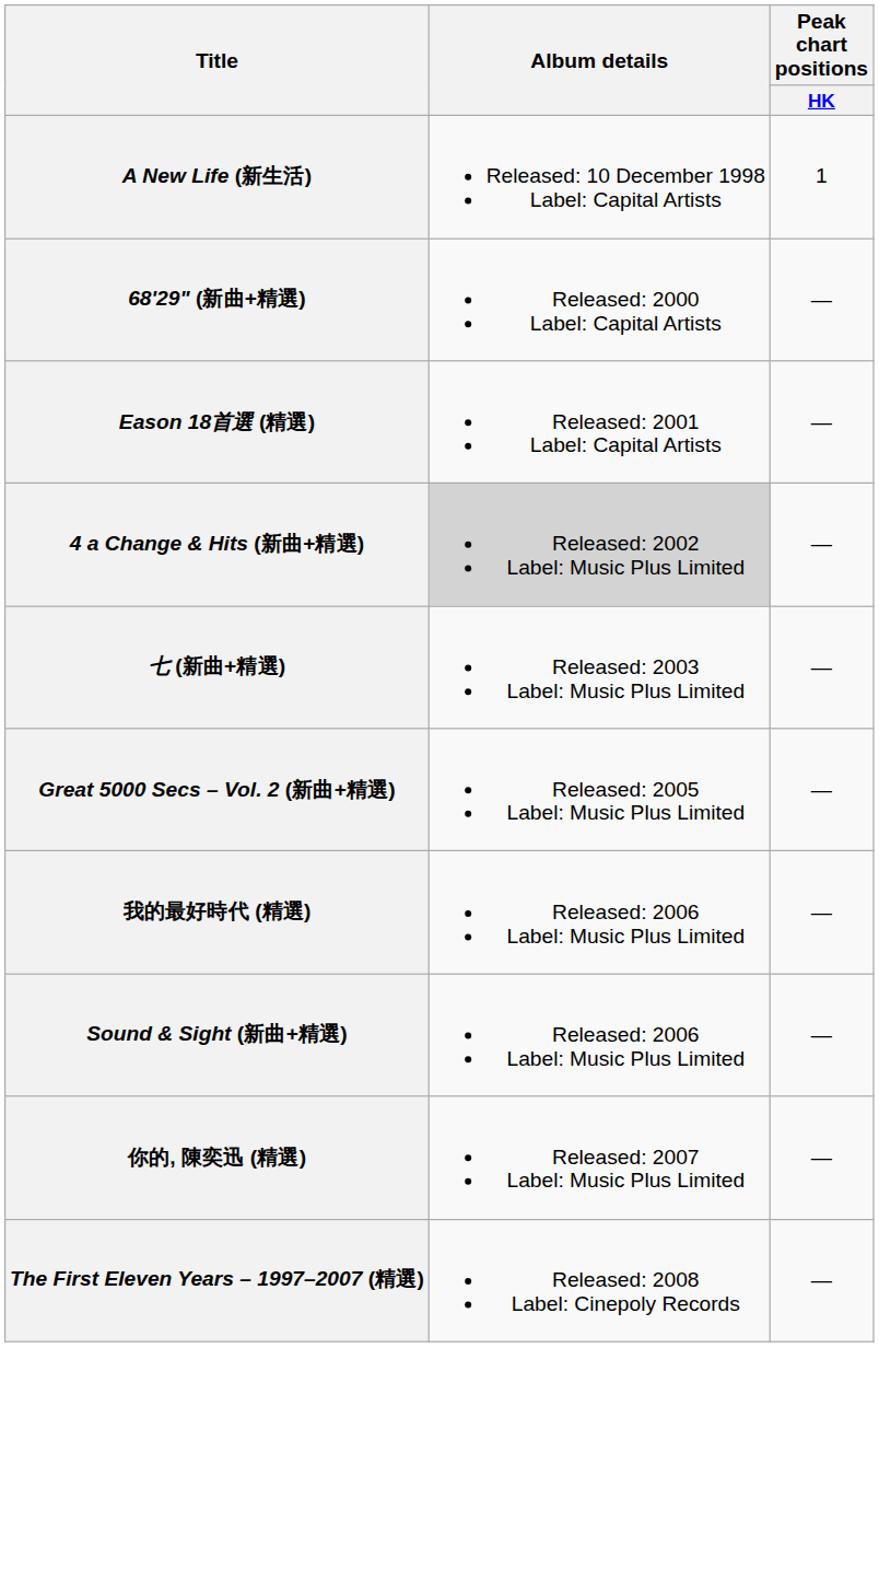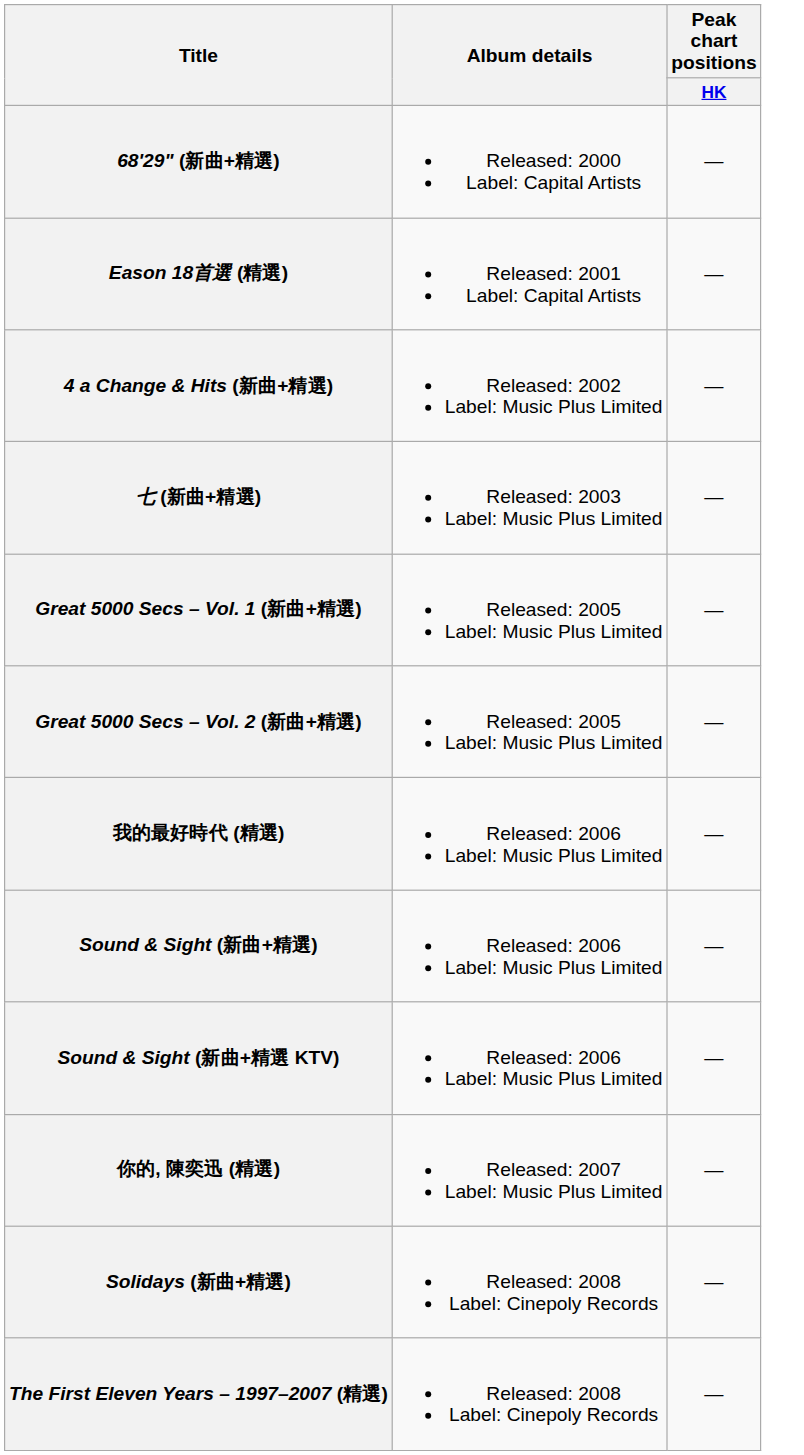 <table class="wikitable plainrowheaders" style="text-align:center;">
 <tr>
 <th rowspan="2">Title</th>
 <th rowspan="2">Album details</th>
 <th>Peak chart positions</th>
 </tr>
 <tr>
 <th scope="col" style="width:3em;font-size:90%;"><a href='#'>HK</a><br></th>
-</tr>
-<tr>
-<th scope="row"><em>A New Life</em> (新生活)</th>
-<td><br><ul><li>Released: 10 December 1998</li><li>Label: Capital Artists</li></ul></td>
-<td>1</td>
 </tr>
 <tr>
 <th scope="row"><em>68'29"</em> (新曲+精選)</th>
 <td><br><ul><li>Released: 2000</li><li>Label: Capital Artists</li></ul></td>
 <td>—</td>
 </tr>
 <tr>
 <th scope="row"><em>Eason 18首選</em> (精選)</th>
 <td><br><ul><li>Released: 2001</li><li>Label: Capital Artists</li></ul></td>
 <td>—</td>
 </tr>
 <tr>
 <th scope="row"><em>4 a Change & Hits</em> (新曲+精選)</th>
-<td style="background: lightgrey;"><br><ul><li>Released: 2002</li><li>Label: Music Plus Limited</li></ul></td>
+<td><br><ul><li>Released: 2002</li><li>Label: Music Plus Limited</li></ul></td>
 <td>—</td>
 </tr>
 <tr>
 <th scope="row"><em>七</em> (新曲+精選)</th>
 <td><br><ul><li>Released: 2003</li><li>Label: Music Plus Limited</li></ul></td>
+<td>—</td>
+</tr>
+<tr>
+<th scope="row"><em>Great 5000 Secs – Vol. 1</em> (新曲+精選)</th>
+<td><br><ul><li>Released: 2005</li><li>Label: Music Plus Limited</li></ul></td>
 <td>—</td>
 </tr>
 <tr>
 <th scope="row"><em>Great 5000 Secs – Vol. 2</em> (新曲+精選)</th>
 <td><br><ul><li>Released: 2005</li><li>Label: Music Plus Limited</li></ul></td>
 <td>—</td>
 </tr>
 <tr>
 <th scope="row">我的最好時代 (精選)</th>
 <td><br><ul><li>Released: 2006</li><li>Label: Music Plus Limited</li></ul></td>
 <td>—</td>
 </tr>
 <tr>
 <th scope="row"><em>Sound & Sight</em> (新曲+精選)</th>
 <td><br><ul><li>Released: 2006</li><li>Label: Music Plus Limited</li></ul></td>
 <td>—</td>
 </tr>
 <tr>
+<th scope="row"><em>Sound & Sight</em> (新曲+精選 KTV)</th>
+<td><br><ul><li>Released: 2006</li><li>Label: Music Plus Limited</li></ul></td>
+<td>—</td>
+</tr>
+<tr>
 <th scope="row">你的, 陳奕迅 (精選)</th>
 <td><br><ul><li>Released: 2007</li><li>Label: Music Plus Limited</li></ul></td>
+<td>—</td>
+</tr>
+<tr>
+<th scope="row"><em>Solidays</em> (新曲+精選)</th>
+<td><br><ul><li>Released: 2008</li><li>Label: Cinepoly Records</li></ul></td>
 <td>—</td>
 </tr>
 <tr>
 <th scope="row"><em>The First Eleven Years – 1997–2007</em> (精選)</th>
 <td><br><ul><li>Released: 2008</li><li>Label: Cinepoly Records</li></ul></td>
 <td>—</td>
 </tr>
 </table>
